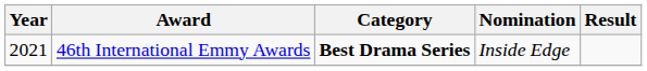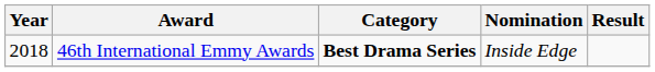 <table class="wikitable">
 <tr>
 <th>Year</th>
 <th>Award</th>
 <th>Category</th>
 <th>Nomination</th>
 <th>Result</th>
 </tr>
 <tr>
-<td>2021</td>
+<td>2018</td>
 <td><a href='#'>46th International Emmy Awards</a></td>
 <td><strong>Best Drama Series</strong></td>
 <td><em>Inside Edge</em></td>
 <td></td>
 </tr>
 <tr>
 </tr>
 </table>
